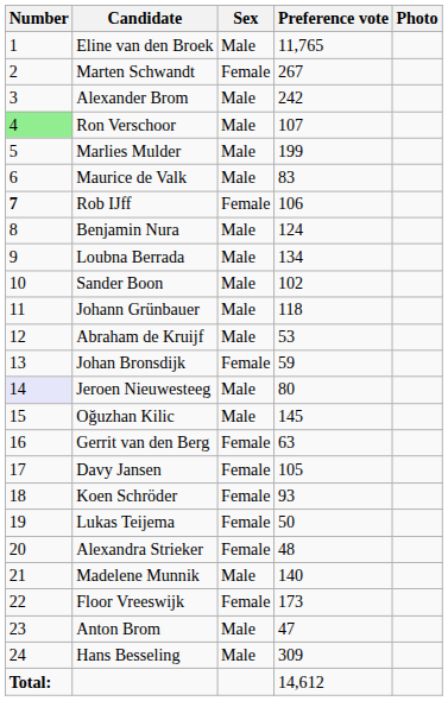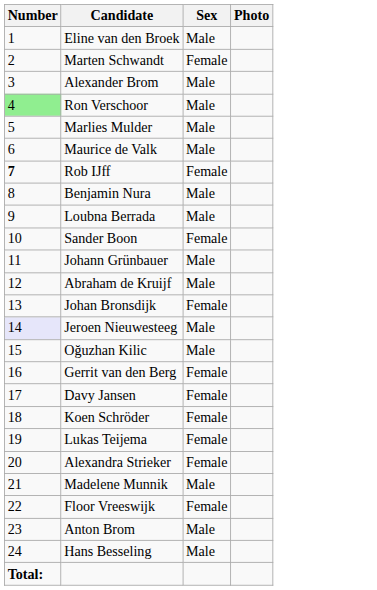 <table class="wikitable vatop">
 <tr>
 <th>Number</th>
 <th>Candidate</th>
 <th>Sex</th>
-<th>Preference vote</th>
 <th>Photo</th>
 </tr>
 <tr>
 <td>1</td>
 <td>Eline van den Broek</td>
 <td>Male</td>
-<td>11,765</td>
 <td></td>
 </tr>
 <tr>
 <td>2</td>
 <td>Marten Schwandt</td>
 <td>Female</td>
-<td>267</td>
 <td></td>
 </tr>
 <tr>
 <td>3</td>
 <td>Alexander Brom</td>
 <td>Male</td>
-<td>242</td>
 <td></td>
 </tr>
 <tr>
 <td style="background: lightgreen;">4</td>
 <td>Ron Verschoor</td>
 <td>Male</td>
-<td>107</td>
 <td></td>
 </tr>
 <tr>
 <td>5</td>
 <td>Marlies Mulder</td>
 <td>Male</td>
-<td>199</td>
 <td></td>
 </tr>
 <tr>
 <td>6</td>
 <td>Maurice de Valk</td>
 <td>Male</td>
-<td>83</td>
 <td></td>
 </tr>
 <tr>
 <td><strong>7</strong></td>
 <td>Rob IJff</td>
 <td>Female</td>
-<td>106</td>
 <td></td>
 </tr>
 <tr>
 <td>8</td>
 <td>Benjamin Nura</td>
 <td>Male</td>
-<td>124</td>
 <td></td>
 </tr>
 <tr>
 <td>9</td>
 <td>Loubna Berrada</td>
 <td>Male</td>
-<td>134</td>
 <td></td>
 </tr>
 <tr>
 <td>10</td>
 <td>Sander Boon</td>
-<td>Male</td>
-<td>102</td>
+<td>Female</td>
 <td></td>
 </tr>
 <tr>
 <td>11</td>
 <td>Johann Grünbauer</td>
 <td>Male</td>
-<td>118</td>
 <td></td>
 </tr>
 <tr>
 <td>12</td>
 <td>Abraham de Kruijf</td>
 <td>Male</td>
-<td>53</td>
 <td></td>
 </tr>
 <tr>
 <td>13</td>
 <td>Johan Bronsdijk</td>
 <td>Female</td>
-<td>59</td>
 <td></td>
 </tr>
 <tr>
 <td style="background: lavender;">14</td>
 <td>Jeroen Nieuwesteeg</td>
 <td>Male</td>
-<td>80</td>
 <td></td>
 </tr>
 <tr>
 <td>15</td>
 <td>Oğuzhan Kilic</td>
 <td>Male</td>
-<td>145</td>
 <td></td>
 </tr>
 <tr>
 <td>16</td>
 <td>Gerrit van den Berg</td>
 <td>Female</td>
-<td>63</td>
 <td></td>
 </tr>
 <tr>
 <td>17</td>
 <td>Davy Jansen</td>
 <td>Female</td>
-<td>105</td>
 <td></td>
 </tr>
 <tr>
 <td>18</td>
 <td>Koen Schröder</td>
 <td>Female</td>
-<td>93</td>
 <td></td>
 </tr>
 <tr>
 <td>19</td>
 <td>Lukas Teijema</td>
 <td>Female</td>
-<td>50</td>
 <td></td>
 </tr>
 <tr>
 <td>20</td>
 <td>Alexandra Strieker</td>
 <td>Female</td>
-<td>48</td>
 <td></td>
 </tr>
 <tr>
 <td>21</td>
 <td>Madelene Munnik</td>
 <td>Male</td>
-<td>140</td>
 <td></td>
 </tr>
 <tr>
 <td>22</td>
 <td>Floor Vreeswijk</td>
 <td>Female</td>
-<td>173</td>
 <td></td>
 </tr>
 <tr>
 <td>23</td>
 <td>Anton Brom</td>
 <td>Male</td>
-<td>47</td>
 <td></td>
 </tr>
 <tr>
 <td>24</td>
 <td>Hans Besseling</td>
 <td>Male</td>
-<td>309</td>
 <td></td>
 </tr>
 <tr>
 <td><strong>Total:</strong></td>
 <td></td>
 <td></td>
-<td>14,612</td>
 <td></td>
 </tr>
 </table>
